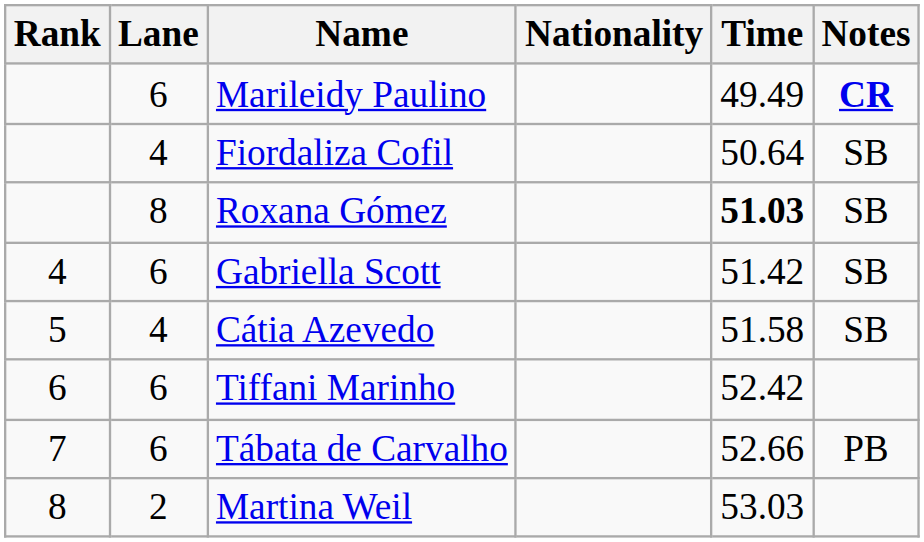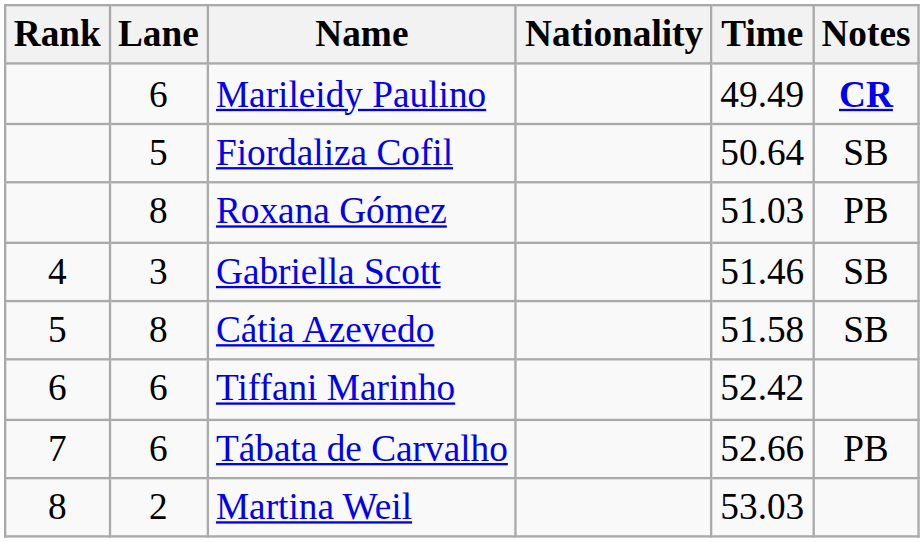 <table class="wikitable sortable" style="text-align:center">
 <tr>
 <th>Rank</th>
 <th>Lane</th>
 <th>Name</th>
 <th>Nationality</th>
 <th>Time</th>
 <th>Notes</th>
 </tr>
 <tr>
 <td></td>
 <td>6</td>
 <td align=left><a href='#'>Marileidy Paulino</a></td>
 <td align=left></td>
 <td>49.49</td>
 <td><strong><a href='#'>CR</a></strong></td>
 </tr>
 <tr>
 <td></td>
-<td>4</td>
+<td>5</td>
 <td align=left><a href='#'>Fiordaliza Cofil</a></td>
 <td align=left></td>
 <td>50.64</td>
 <td>SB</td>
 </tr>
 <tr>
 <td></td>
 <td>8</td>
 <td align=left><a href='#'>Roxana Gómez</a></td>
 <td align=left></td>
-<td><strong>51.03</strong></td>
-<td>SB</td>
+<td>51.03</td>
+<td>PB</td>
 </tr>
 <tr>
 <td>4</td>
-<td>6</td>
+<td>3</td>
 <td align=left><a href='#'>Gabriella Scott</a></td>
 <td align=left></td>
-<td>51.42</td>
+<td>51.46</td>
 <td>SB</td>
 </tr>
 <tr>
 <td>5</td>
-<td>4</td>
+<td>8</td>
 <td align=left><a href='#'>Cátia Azevedo</a></td>
 <td align=left></td>
 <td>51.58</td>
 <td>SB</td>
 </tr>
 <tr>
 <td>6</td>
 <td>6</td>
 <td align=left><a href='#'>Tiffani Marinho</a></td>
 <td align=left></td>
 <td>52.42</td>
 <td></td>
 </tr>
 <tr>
 <td>7</td>
 <td>6</td>
 <td align=left><a href='#'>Tábata de Carvalho</a></td>
 <td align=left></td>
 <td>52.66</td>
 <td>PB</td>
 </tr>
 <tr>
 <td>8</td>
 <td>2</td>
 <td align=left><a href='#'>Martina Weil</a></td>
 <td align=left></td>
 <td>53.03</td>
 <td></td>
 </tr>
 </table>
